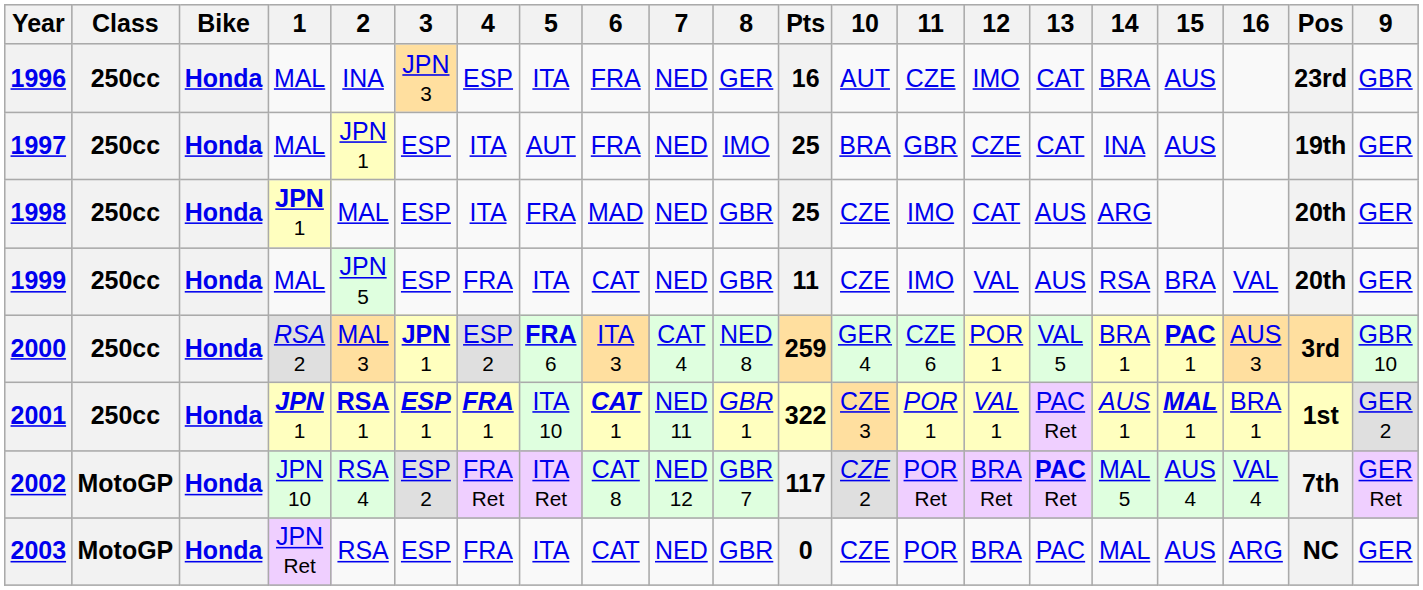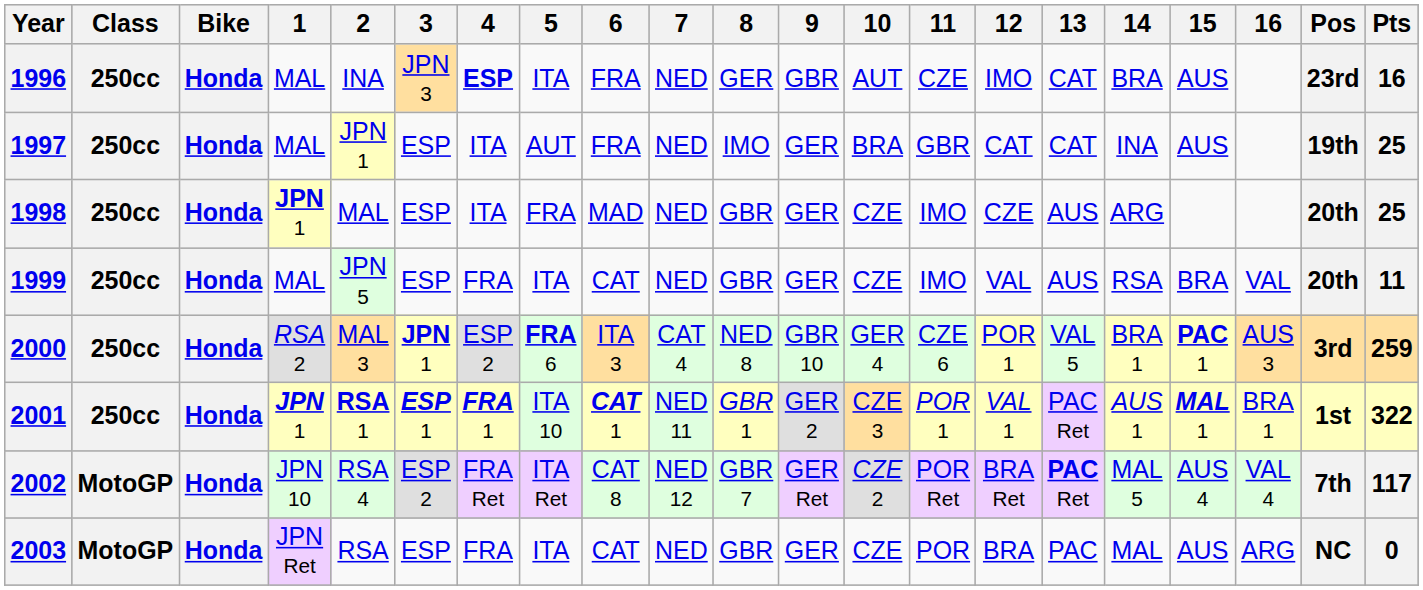 <table class="wikitable" style="text-align:center">
 <tr>
 <th>Year</th>
 <th>Class</th>
 <th>Bike</th>
 <th>1</th>
 <th>2</th>
 <th>3</th>
 <th>4</th>
 <th>5</th>
 <th>6</th>
 <th>7</th>
 <th>8</th>
-<th>Pts</th>
+<th>9</th>
 <th>10</th>
 <th>11</th>
 <th>12</th>
 <th>13</th>
 <th>14</th>
 <th>15</th>
 <th>16</th>
 <th>Pos</th>
-<th>9</th>
+<th>Pts</th>
 </tr>
 <tr>
 <th><a href='#'>1996</a></th>
 <th align="left">250cc</th>
 <th align="left"><a href='#'>Honda</a></th>
 <td><a href='#'>MAL</a></td>
 <td><a href='#'>INA</a></td>
 <td style = "background: #FFDF9F"><a href='#'>JPN</a><br><small>3</small></td>
-<td><a href='#'>ESP</a></td>
+<td><strong><a href='#'>ESP</a></strong></td>
 <td><a href='#'>ITA</a></td>
 <td><a href='#'>FRA</a></td>
 <td><a href='#'>NED</a></td>
 <td><a href='#'>GER</a></td>
-<th>16</th>
+<td><a href='#'>GBR</a></td>
 <td><a href='#'>AUT</a></td>
 <td><a href='#'>CZE</a></td>
 <td><a href='#'>IMO</a></td>
 <td><a href='#'>CAT</a></td>
 <td><a href='#'>BRA</a></td>
 <td><a href='#'>AUS</a></td>
 <td></td>
 <th>23rd</th>
-<td><a href='#'>GBR</a></td>
+<th>16</th>
 </tr>
 <tr>
 <th align="left"><a href='#'>1997</a></th>
 <th align="left">250cc</th>
 <th align="left"><a href='#'>Honda</a></th>
 <td><a href='#'>MAL</a></td>
 <td style = "background: #FFFFBF"><a href='#'>JPN</a><br><small>1</small></td>
 <td><a href='#'>ESP</a></td>
 <td><a href='#'>ITA</a></td>
 <td><a href='#'>AUT</a></td>
 <td><a href='#'>FRA</a></td>
 <td><a href='#'>NED</a></td>
 <td><a href='#'>IMO</a></td>
-<th>25</th>
+<td><a href='#'>GER</a></td>
 <td><a href='#'>BRA</a></td>
 <td><a href='#'>GBR</a></td>
-<td><a href='#'>CZE</a></td>
+<td><a href='#'>CAT</a></td>
 <td><a href='#'>CAT</a></td>
 <td><a href='#'>INA</a></td>
 <td><a href='#'>AUS</a></td>
 <td></td>
 <th>19th</th>
-<td><a href='#'>GER</a></td>
+<th>25</th>
 </tr>
 <tr>
 <th align="left"><a href='#'>1998</a></th>
 <th align="left">250cc</th>
 <th align="left"><a href='#'>Honda</a></th>
 <td style = "background: #FFFFBF"><strong><a href='#'>JPN</a></strong><br><small>1</small></td>
 <td><a href='#'>MAL</a></td>
 <td><a href='#'>ESP</a></td>
 <td><a href='#'>ITA</a></td>
 <td><a href='#'>FRA</a></td>
 <td><a href='#'>MAD</a></td>
 <td><a href='#'>NED</a></td>
 <td><a href='#'>GBR</a></td>
-<th>25</th>
+<td><a href='#'>GER</a></td>
 <td><a href='#'>CZE</a></td>
 <td><a href='#'>IMO</a></td>
-<td><a href='#'>CAT</a></td>
+<td><a href='#'>CZE</a></td>
 <td><a href='#'>AUS</a></td>
 <td><a href='#'>ARG</a></td>
 <td></td>
 <td></td>
 <th>20th</th>
-<td><a href='#'>GER</a></td>
+<th>25</th>
 </tr>
 <tr>
 <th align="left"><a href='#'>1999</a></th>
 <th align="left">250cc</th>
 <th align="left"><a href='#'>Honda</a></th>
 <td><a href='#'>MAL</a></td>
 <td style = "background: #DFFFDF"><a href='#'>JPN</a><br><small>5</small></td>
 <td><a href='#'>ESP</a></td>
 <td><a href='#'>FRA</a></td>
 <td><a href='#'>ITA</a></td>
 <td><a href='#'>CAT</a></td>
 <td><a href='#'>NED</a></td>
 <td><a href='#'>GBR</a></td>
-<th>11</th>
+<td><a href='#'>GER</a></td>
 <td><a href='#'>CZE</a></td>
 <td><a href='#'>IMO</a></td>
 <td><a href='#'>VAL</a></td>
 <td><a href='#'>AUS</a></td>
 <td><a href='#'>RSA</a></td>
 <td><a href='#'>BRA</a></td>
 <td><a href='#'>VAL</a></td>
 <th>20th</th>
-<td><a href='#'>GER</a></td>
+<th>11</th>
 </tr>
 <tr>
 <th align="left"><a href='#'>2000</a></th>
 <th align="left">250cc</th>
 <th align="left"><a href='#'>Honda</a></th>
 <td style = "background: #DFDFDF"><em><a href='#'>RSA</a></em><br><small>2</small></td>
 <td style = "background: #FFDF9F"><a href='#'>MAL</a><br><small>3</small></td>
 <td style = "background: #FFFFBF"><strong><a href='#'>JPN</a></strong><br><small>1</small></td>
 <td style = "background: #DFDFDF"><a href='#'>ESP</a><br><small>2</small></td>
 <td style = "background: #DFFFDF"><strong><a href='#'>FRA</a></strong><br><small>6</small></td>
 <td style = "background: #FFDF9F"><a href='#'>ITA</a><br><small>3</small></td>
 <td style = "background: #DFFFDF"><a href='#'>CAT</a><br><small>4</small></td>
 <td style = "background: #DFFFDF"><a href='#'>NED</a><br><small>8</small></td>
-<td style = "background: #FFDF9F"><strong>259</strong></td>
+<td style = "background: #DFFFDF"><a href='#'>GBR</a><br><small>10</small></td>
 <td style = "background: #DFFFDF"><a href='#'>GER</a><br><small>4</small></td>
 <td style = "background: #DFFFDF"><a href='#'>CZE</a><br><small>6</small></td>
 <td style = "background: #FFFFBF"><a href='#'>POR</a><br><small>1</small></td>
 <td style = "background: #DFFFDF"><a href='#'>VAL</a><br><small>5</small></td>
 <td style = "background: #FFFFBF"><a href='#'>BRA</a><br><small>1</small></td>
 <td style = "background: #FFFFBF"><strong><a href='#'>PAC</a></strong><br><small>1</small></td>
 <td style = "background: #FFDF9F"><a href='#'>AUS</a><br><small>3</small></td>
 <td style = "background: #FFDF9F"><strong>3rd</strong></td>
-<td style = "background: #DFFFDF"><a href='#'>GBR</a><br><small>10</small></td>
+<td style = "background: #FFDF9F"><strong>259</strong></td>
 </tr>
 <tr>
 <th align="left"><a href='#'>2001</a></th>
 <th align="left">250cc</th>
 <th align="left"><a href='#'>Honda</a></th>
 <td style = "background: #FFFFBF"><strong><em><a href='#'>JPN</a></em></strong><br><small>1</small></td>
 <td style = "background: #FFFFBF"><strong><a href='#'>RSA</a></strong><br><small>1</small></td>
 <td style = "background: #FFFFBF"><strong><em><a href='#'>ESP</a></em></strong><br><small>1</small></td>
 <td style = "background: #FFFFBF"><strong><em><a href='#'>FRA</a></em></strong><br><small>1</small></td>
 <td style = "background: #DFFFDF"><a href='#'>ITA</a><br><small>10</small></td>
 <td style = "background: #FFFFBF"><strong><em><a href='#'>CAT</a></em></strong><br><small>1</small></td>
 <td style = "background: #DFFFDF"><a href='#'>NED</a><br><small>11</small></td>
 <td style = "background: #FFFFBF"><em><a href='#'>GBR</a></em><br><small>1</small></td>
-<td style = "background: #FFFFBF"><strong>322</strong></td>
+<td style = "background: #DFDFDF"><a href='#'>GER</a><br><small>2</small></td>
 <td style = "background: #FFDF9F"><a href='#'>CZE</a><br><small>3</small></td>
 <td style = "background: #FFFFBF"><em><a href='#'>POR</a></em><br><small>1</small></td>
 <td style = "background: #FFFFBF"><em><a href='#'>VAL</a></em><br><small>1</small></td>
 <td style = "background: #EFCFFF"><a href='#'>PAC</a><br><small>Ret</small></td>
 <td style = "background: #FFFFBF"><em><a href='#'>AUS</a></em><br><small>1</small></td>
 <td style = "background: #FFFFBF"><strong><em><a href='#'>MAL</a></em></strong><br><small>1</small></td>
 <td style = "background: #FFFFBF"><a href='#'>BRA</a><br><small>1</small></td>
 <td style = "background: #FFFFBF"><strong>1st</strong></td>
-<td style = "background: #DFDFDF"><a href='#'>GER</a><br><small>2</small></td>
+<td style = "background: #FFFFBF"><strong>322</strong></td>
 </tr>
 <tr>
 <th align="left"><a href='#'>2002</a></th>
 <th align="left">MotoGP</th>
 <th align="left"><a href='#'>Honda</a></th>
 <td style = "background: #DFFFDF"><a href='#'>JPN</a><br><small>10</small></td>
 <td style = "background: #DFFFDF"><a href='#'>RSA</a><br><small>4</small></td>
 <td style = "background: #DFDFDF"><a href='#'>ESP</a><br><small>2</small></td>
 <td style = "background: #EFCFFF"><a href='#'>FRA</a><br><small>Ret</small></td>
 <td style = "background: #EFCFFF"><a href='#'>ITA</a><br><small>Ret</small></td>
 <td style = "background: #DFFFDF"><a href='#'>CAT</a><br><small>8</small></td>
 <td style = "background: #DFFFDF"><a href='#'>NED</a><br><small>12</small></td>
 <td style = "background: #DFFFDF"><a href='#'>GBR</a><br><small>7</small></td>
-<th>117</th>
+<td style = "background: #EFCFFF"><a href='#'>GER</a><br><small>Ret</small></td>
 <td style = "background: #DFDFDF"><em><a href='#'>CZE</a></em><br><small>2</small></td>
 <td style = "background: #EFCFFF"><a href='#'>POR</a><br><small>Ret</small></td>
 <td style = "background: #EFCFFF"><a href='#'>BRA</a><br><small>Ret</small></td>
 <td style = "background: #EFCFFF"><strong><a href='#'>PAC</a></strong><br><small>Ret</small></td>
 <td style = "background: #DFFFDF"><a href='#'>MAL</a><br><small>5</small></td>
 <td style = "background: #DFFFDF"><a href='#'>AUS</a><br><small>4</small></td>
 <td style = "background: #DFFFDF"><a href='#'>VAL</a><br><small>4</small></td>
 <th>7th</th>
-<td style = "background: #EFCFFF"><a href='#'>GER</a><br><small>Ret</small></td>
+<th>117</th>
 </tr>
 <tr>
 <th align="left"><a href='#'>2003</a></th>
 <th align="left">MotoGP</th>
 <th align="left"><a href='#'>Honda</a></th>
 <td style = "background: #EFCFFF"><a href='#'>JPN</a><br><small>Ret</small></td>
 <td><a href='#'>RSA</a></td>
 <td><a href='#'>ESP</a></td>
 <td><a href='#'>FRA</a></td>
 <td><a href='#'>ITA</a></td>
 <td><a href='#'>CAT</a></td>
 <td><a href='#'>NED</a></td>
 <td><a href='#'>GBR</a></td>
-<th>0</th>
+<td><a href='#'>GER</a></td>
 <td><a href='#'>CZE</a></td>
 <td><a href='#'>POR</a></td>
 <td><a href='#'>BRA</a></td>
 <td><a href='#'>PAC</a></td>
 <td><a href='#'>MAL</a></td>
 <td><a href='#'>AUS</a></td>
 <td><a href='#'>ARG</a></td>
 <th>NC</th>
-<td><a href='#'>GER</a></td>
+<th>0</th>
 </tr>
 </table>
